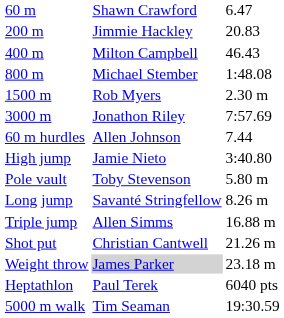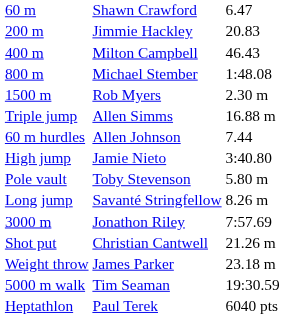 <table>
 <tr>
 <td><a href='#'>60 m</a></td>
 <td><a href='#'>Shawn Crawford</a></td>
 <td>6.47</td>
 <td></td>
 <td></td>
 <td></td>
 <td></td>
 </tr>
 <tr>
 <td><a href='#'>200 m</a></td>
 <td><a href='#'>Jimmie Hackley</a></td>
 <td>20.83</td>
 <td></td>
 <td></td>
 <td></td>
 <td></td>
 </tr>
 <tr>
 <td><a href='#'>400 m</a></td>
 <td><a href='#'>Milton Campbell</a></td>
 <td>46.43</td>
 <td></td>
 <td></td>
 <td></td>
 <td></td>
 </tr>
 <tr>
 <td><a href='#'>800 m</a></td>
 <td><a href='#'>Michael Stember</a></td>
 <td>1:48.08</td>
 <td></td>
 <td></td>
 <td></td>
 <td></td>
 </tr>
 <tr>
 <td><a href='#'>1500 m</a></td>
 <td><a href='#'>Rob Myers</a></td>
 <td>2.30 m</td>
 <td></td>
 <td></td>
 <td></td>
 <td></td>
 </tr>
 <tr>
-<td><a href='#'>3000 m</a></td>
-<td><a href='#'>Jonathon Riley</a></td>
-<td>7:57.69</td>
+<td><a href='#'>Triple jump</a></td>
+<td><a href='#'>Allen Simms</a></td>
+<td>16.88 m</td>
 <td></td>
 <td></td>
 <td></td>
 <td></td>
 </tr>
 <tr>
 <td><a href='#'>60 m hurdles</a></td>
 <td><a href='#'>Allen Johnson</a></td>
 <td>7.44</td>
 <td></td>
 <td></td>
 <td></td>
 <td></td>
 </tr>
 <tr>
 <td><a href='#'>High jump</a></td>
 <td><a href='#'>Jamie Nieto</a></td>
 <td>3:40.80</td>
 <td></td>
 <td></td>
 <td></td>
 <td></td>
 </tr>
 <tr>
 <td><a href='#'>Pole vault</a></td>
 <td><a href='#'>Toby Stevenson</a></td>
 <td>5.80 m</td>
 <td></td>
 <td></td>
 <td></td>
 <td></td>
 </tr>
 <tr>
 <td><a href='#'>Long jump</a></td>
 <td><a href='#'>Savanté Stringfellow</a></td>
 <td>8.26 m</td>
 <td></td>
 <td></td>
 <td></td>
 <td></td>
 </tr>
 <tr>
-<td><a href='#'>Triple jump</a></td>
-<td><a href='#'>Allen Simms</a></td>
-<td>16.88 m</td>
+<td><a href='#'>3000 m</a></td>
+<td><a href='#'>Jonathon Riley</a></td>
+<td>7:57.69</td>
 <td></td>
 <td></td>
 <td></td>
 <td></td>
 </tr>
 <tr>
 <td><a href='#'>Shot put</a></td>
 <td><a href='#'>Christian Cantwell</a></td>
 <td>21.26 m</td>
 <td></td>
 <td></td>
 <td></td>
 <td></td>
 </tr>
 <tr>
 <td><a href='#'>Weight throw</a></td>
-<td style="background: lightgrey;"><a href='#'>James Parker</a></td>
+<td><a href='#'>James Parker</a></td>
 <td>23.18 m</td>
+<td></td>
+<td></td>
+<td></td>
+<td></td>
+</tr>
+<tr>
+<td><a href='#'>5000 m walk</a></td>
+<td><a href='#'>Tim Seaman</a></td>
+<td>19:30.59</td>
 <td></td>
 <td></td>
 <td></td>
 <td></td>
 </tr>
 <tr>
 <td><a href='#'>Heptathlon</a></td>
 <td><a href='#'>Paul Terek</a></td>
 <td>6040 pts</td>
 <td></td>
 <td></td>
 <td></td>
 <td></td>
 </tr>
-<tr>
-<td><a href='#'>5000 m walk</a></td>
-<td><a href='#'>Tim Seaman</a></td>
-<td>19:30.59</td>
-<td></td>
-<td></td>
-<td></td>
-<td></td>
-</tr>
 </table>
